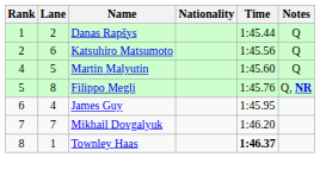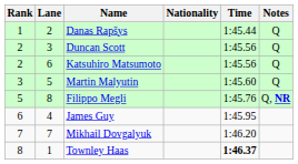 <table class="wikitable sortable" style="text-align:center">
 <tr>
 <th>Rank</th>
 <th>Lane</th>
 <th>Name</th>
 <th>Nationality</th>
 <th>Time</th>
 <th>Notes</th>
 </tr>
 <tr bgcolor=ccffcc>
 <td>1</td>
 <td>2</td>
 <td align=left><a href='#'>Danas Rapšys</a></td>
 <td align=left></td>
 <td>1:45.44</td>
 <td>Q</td>
 </tr>
 <tr bgcolor=ccffcc>
 <td>2</td>
+<td>3</td>
+<td align=left><a href='#'>Duncan Scott</a></td>
+<td align=left></td>
+<td>1:45.56</td>
+<td>Q</td>
+</tr>
+<tr bgcolor=ccffcc>
+<td>2</td>
 <td>6</td>
 <td align=left><a href='#'>Katsuhiro Matsumoto</a></td>
 <td align=left></td>
 <td>1:45.56</td>
 <td>Q</td>
 </tr>
 <tr bgcolor=ccffcc>
-<td>4</td>
+<td>3</td>
 <td>5</td>
 <td align=left><a href='#'>Martin Malyutin</a></td>
 <td align=left></td>
 <td>1:45.60</td>
 <td>Q</td>
 </tr>
 <tr bgcolor=ccffcc>
 <td>5</td>
 <td>8</td>
 <td align=left><a href='#'>Filippo Megli</a></td>
 <td align=left></td>
 <td>1:45.76</td>
 <td>Q, <strong><a href='#'>NR</a></strong></td>
 </tr>
 <tr>
 <td>6</td>
 <td>4</td>
 <td align=left><a href='#'>James Guy</a></td>
 <td align=left></td>
 <td>1:45.95</td>
 <td></td>
 </tr>
 <tr>
 <td>7</td>
 <td>7</td>
 <td align=left><a href='#'>Mikhail Dovgalyuk</a></td>
 <td align=left></td>
 <td>1:46.20</td>
 <td></td>
 </tr>
 <tr>
 <td>8</td>
 <td>1</td>
 <td align=left><a href='#'>Townley Haas</a></td>
 <td align=left></td>
 <td><strong>1:46.37</strong></td>
 <td></td>
 </tr>
 </table>
